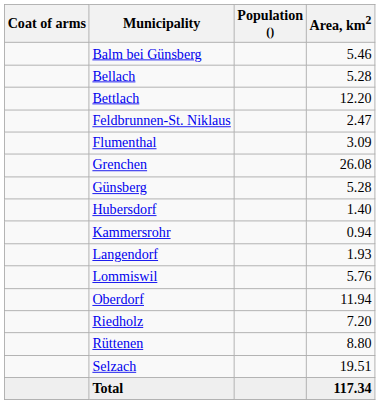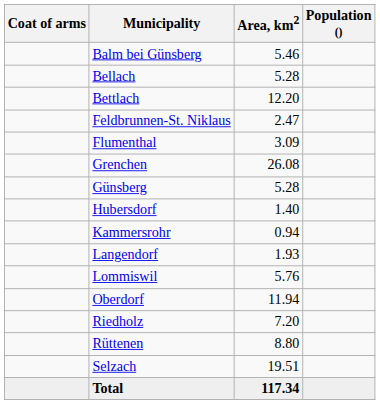 <table class="wikitable">
 <tr>
 <th>Coat of arms</th>
 <th>Municipality</th>
+<th>Area, km<sup>2</sup></th>
 <th>Population<br><small>()</small></th>
-<th>Area, km<sup>2</sup></th>
 </tr>
 <tr>
 <td align="center"></td>
 <td><a href='#'>Balm bei Günsberg</a></td>
+<td align="right">5.46</td>
 <td align="center"></td>
-<td align="right">5.46</td>
 </tr>
 <tr>
 <td align="center"></td>
 <td><a href='#'>Bellach</a></td>
+<td align="right">5.28</td>
 <td align="center"></td>
-<td align="right">5.28</td>
 </tr>
 <tr>
 <td align="center"></td>
 <td><a href='#'>Bettlach</a></td>
+<td align="right">12.20</td>
 <td align="center"></td>
-<td align="right">12.20</td>
 </tr>
 <tr>
 <td align="center"></td>
 <td><a href='#'>Feldbrunnen-St. Niklaus</a></td>
+<td align="right">2.47</td>
 <td align="center"></td>
-<td align="right">2.47</td>
 </tr>
 <tr>
 <td align="center"></td>
 <td><a href='#'>Flumenthal</a></td>
+<td align="right">3.09</td>
 <td align="center"></td>
-<td align="right">3.09</td>
 </tr>
 <tr>
 <td align="center"></td>
 <td><a href='#'>Grenchen</a></td>
+<td align="right">26.08</td>
 <td align="center"></td>
-<td align="right">26.08</td>
 </tr>
 <tr>
 <td align="center"></td>
 <td><a href='#'>Günsberg</a></td>
+<td align="right">5.28</td>
 <td align="center"></td>
-<td align="right">5.28</td>
 </tr>
 <tr>
 <td align="center"></td>
 <td><a href='#'>Hubersdorf</a></td>
+<td align="right">1.40</td>
 <td align="center"></td>
-<td align="right">1.40</td>
 </tr>
 <tr>
 <td align="center"></td>
 <td><a href='#'>Kammersrohr</a></td>
+<td align="right">0.94</td>
 <td align="center"></td>
-<td align="right">0.94</td>
 </tr>
 <tr>
 <td align="center"></td>
 <td><a href='#'>Langendorf</a></td>
+<td align="right">1.93</td>
 <td align="center"></td>
-<td align="right">1.93</td>
 </tr>
 <tr>
 <td align="center"></td>
 <td><a href='#'>Lommiswil</a></td>
+<td align="right">5.76</td>
 <td align="center"></td>
-<td align="right">5.76</td>
 </tr>
 <tr>
 <td align="center"></td>
 <td><a href='#'>Oberdorf</a></td>
+<td align="right">11.94</td>
 <td align="center"></td>
-<td align="right">11.94</td>
 </tr>
 <tr>
 <td align="center"></td>
 <td><a href='#'>Riedholz</a></td>
+<td align="right">7.20</td>
 <td align="center"></td>
-<td align="right">7.20</td>
 </tr>
 <tr>
 <td align="center"></td>
 <td><a href='#'>Rüttenen</a></td>
+<td align="right">8.80</td>
 <td align="center"></td>
-<td align="right">8.80</td>
 </tr>
 <tr>
 <td align="center"></td>
 <td><a href='#'>Selzach</a></td>
+<td align="right">19.51</td>
 <td align="center"></td>
-<td align="right">19.51</td>
 </tr>
 <tr>
 <td bgcolor="#EFEFEF"></td>
 <td bgcolor="#EFEFEF"><strong>Total</strong></td>
+<td bgcolor="#EFEFEF" align="right"><strong>117.34</strong></td>
 <td bgcolor="#EFEFEF" align="center"><strong></strong></td>
-<td bgcolor="#EFEFEF" align="right"><strong>117.34</strong></td>
 </tr>
 </table>
